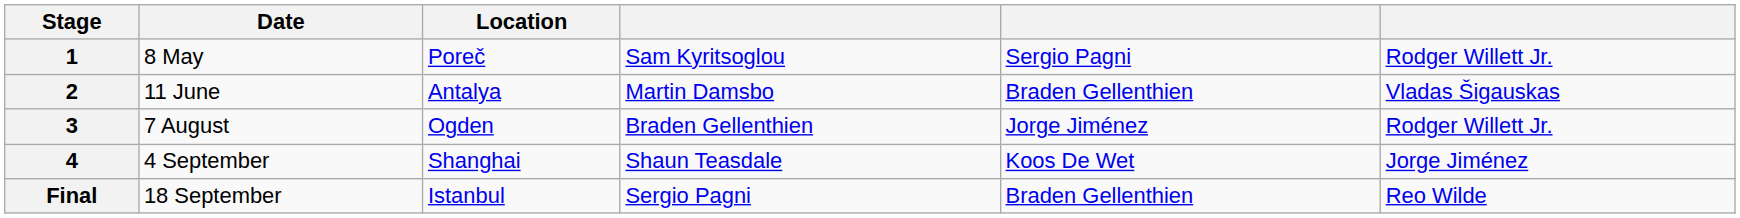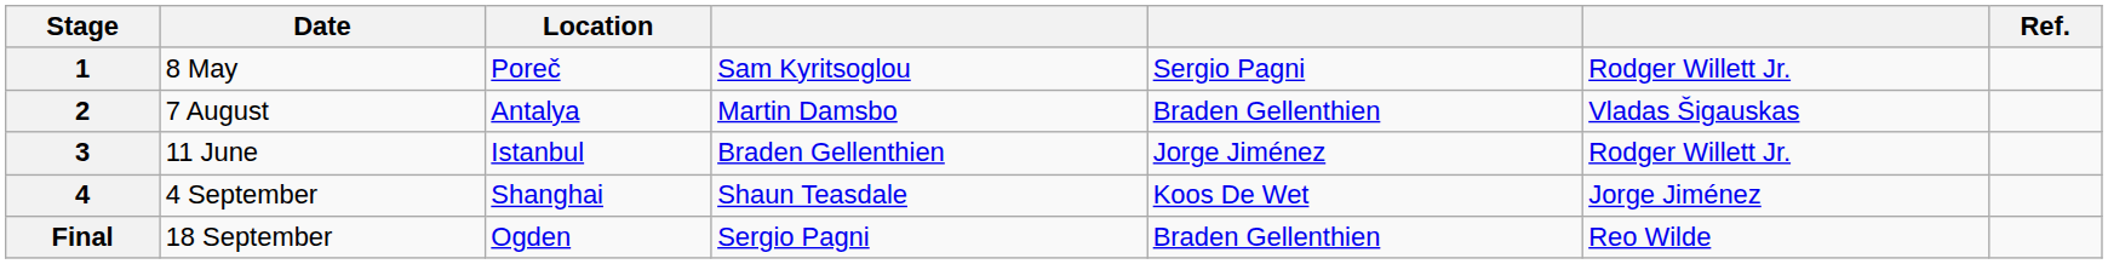 <table class="wikitable" style="width:100%">
 <tr>
 <th>Stage</th>
 <th>Date</th>
 <th>Location</th>
 <th></th>
 <th></th>
 <th></th>
+<th>Ref.</th>
 </tr>
 <tr>
 <th>1</th>
 <td>8 May</td>
 <td> <a href='#'>Poreč</a></td>
 <td> <a href='#'>Sam Kyritsoglou</a></td>
 <td> <a href='#'>Sergio Pagni</a></td>
 <td> <a href='#'>Rodger Willett Jr.</a></td>
+<td></td>
 </tr>
 <tr>
 <th>2</th>
-<td>11 June</td>
+<td>7 August</td>
 <td> <a href='#'>Antalya</a></td>
 <td> <a href='#'>Martin Damsbo</a></td>
 <td> <a href='#'>Braden Gellenthien</a></td>
 <td> <a href='#'>Vladas Šigauskas</a></td>
+<td></td>
 </tr>
 <tr>
 <th>3</th>
-<td>7 August</td>
-<td> <a href='#'>Ogden</a></td>
+<td>11 June</td>
+<td> <a href='#'>Istanbul</a></td>
 <td> <a href='#'>Braden Gellenthien</a></td>
 <td> <a href='#'>Jorge Jiménez</a></td>
 <td> <a href='#'>Rodger Willett Jr.</a></td>
+<td></td>
 </tr>
 <tr>
 <th>4</th>
 <td>4 September</td>
 <td> <a href='#'>Shanghai</a></td>
 <td> <a href='#'>Shaun Teasdale</a></td>
 <td> <a href='#'>Koos De Wet</a></td>
 <td> <a href='#'>Jorge Jiménez</a></td>
+<td></td>
 </tr>
 <tr>
 <th>Final</th>
 <td>18 September</td>
-<td> <a href='#'>Istanbul</a></td>
+<td> <a href='#'>Ogden</a></td>
 <td> <a href='#'>Sergio Pagni</a></td>
 <td> <a href='#'>Braden Gellenthien</a></td>
 <td> <a href='#'>Reo Wilde</a></td>
+<td></td>
 </tr>
 </table>
